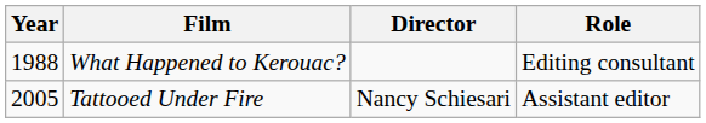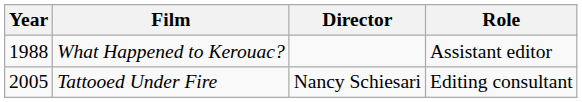 <table class="wikitable">
 <tr>
 <th>Year</th>
 <th>Film</th>
 <th>Director</th>
 <th>Role</th>
 </tr>
 <tr>
 <td>1988</td>
 <td><em>What Happened to Kerouac?</em></td>
 <td></td>
-<td>Editing consultant</td>
+<td>Assistant editor</td>
 </tr>
 <tr>
 <td>2005</td>
 <td><em>Tattooed Under Fire</em></td>
 <td>Nancy Schiesari</td>
-<td>Assistant editor</td>
+<td>Editing consultant</td>
 </tr>
 </table>
